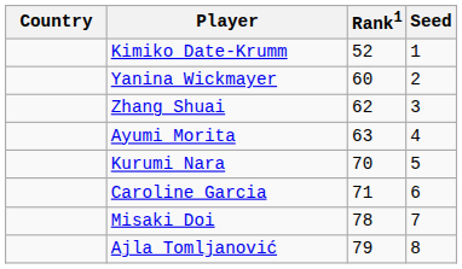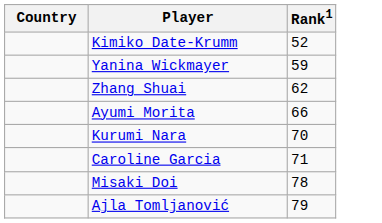 <table class="sortable wikitable">
 <tr>
 <th width="70">Country</th>
 <th width="175">Player</th>
 <th>Rank<sup>1</sup></th>
-<th>Seed</th>
 </tr>
 <tr>
 <td></td>
 <td><a href='#'>Kimiko Date-Krumm</a></td>
 <td>52</td>
-<td>1</td>
 </tr>
 <tr>
 <td></td>
 <td><a href='#'>Yanina Wickmayer</a></td>
-<td>60</td>
-<td>2</td>
+<td>59</td>
 </tr>
 <tr>
 <td></td>
 <td><a href='#'>Zhang Shuai</a></td>
 <td>62</td>
-<td>3</td>
 </tr>
 <tr>
 <td></td>
 <td><a href='#'>Ayumi Morita</a></td>
-<td>63</td>
-<td>4</td>
+<td>66</td>
 </tr>
 <tr>
 <td></td>
 <td><a href='#'>Kurumi Nara</a></td>
 <td>70</td>
-<td>5</td>
 </tr>
 <tr>
 <td></td>
 <td><a href='#'>Caroline Garcia</a></td>
 <td>71</td>
-<td>6</td>
 </tr>
 <tr>
 <td></td>
 <td><a href='#'>Misaki Doi</a></td>
 <td>78</td>
-<td>7</td>
 </tr>
 <tr>
 <td></td>
 <td><a href='#'>Ajla Tomljanović</a></td>
 <td>79</td>
-<td>8</td>
 </tr>
 </table>
